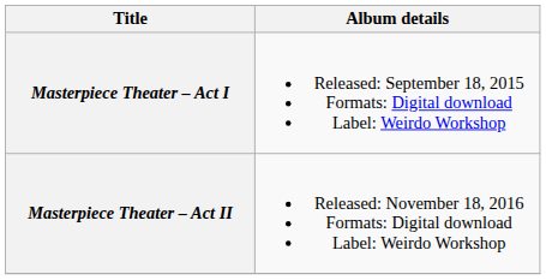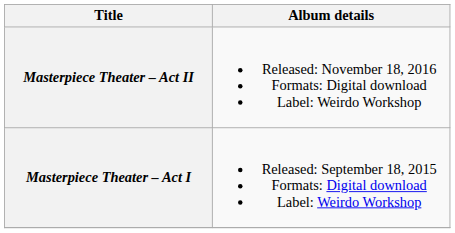 <table class="wikitable plainrowheaders" style="text-align:center;">
 <tr>
 <th scope="col" style="width:14em;">Title</th>
 <th scope="col" style="width:16em;">Album details</th>
 </tr>
 <tr>
+<th scope="row"><em>Masterpiece Theater – Act II</em></th>
+<td><br><ul><li>Released: November 18, 2016</li><li>Formats: Digital download</li><li>Label: Weirdo Workshop</li></ul></td>
+</tr>
+<tr>
 <th scope="row"><em>Masterpiece Theater – Act I</em></th>
 <td><br><ul><li>Released: September 18, 2015</li><li>Formats: <a href='#'>Digital download</a></li><li>Label: <a href='#'>Weirdo Workshop</a></li></ul></td>
 </tr>
 <tr>
-<th scope="row"><em>Masterpiece Theater – Act II</em></th>
-<td><br><ul><li>Released: November 18, 2016</li><li>Formats: Digital download</li><li>Label: Weirdo Workshop</li></ul></td>
-</tr>
-<tr>
 </tr>
 </table>
